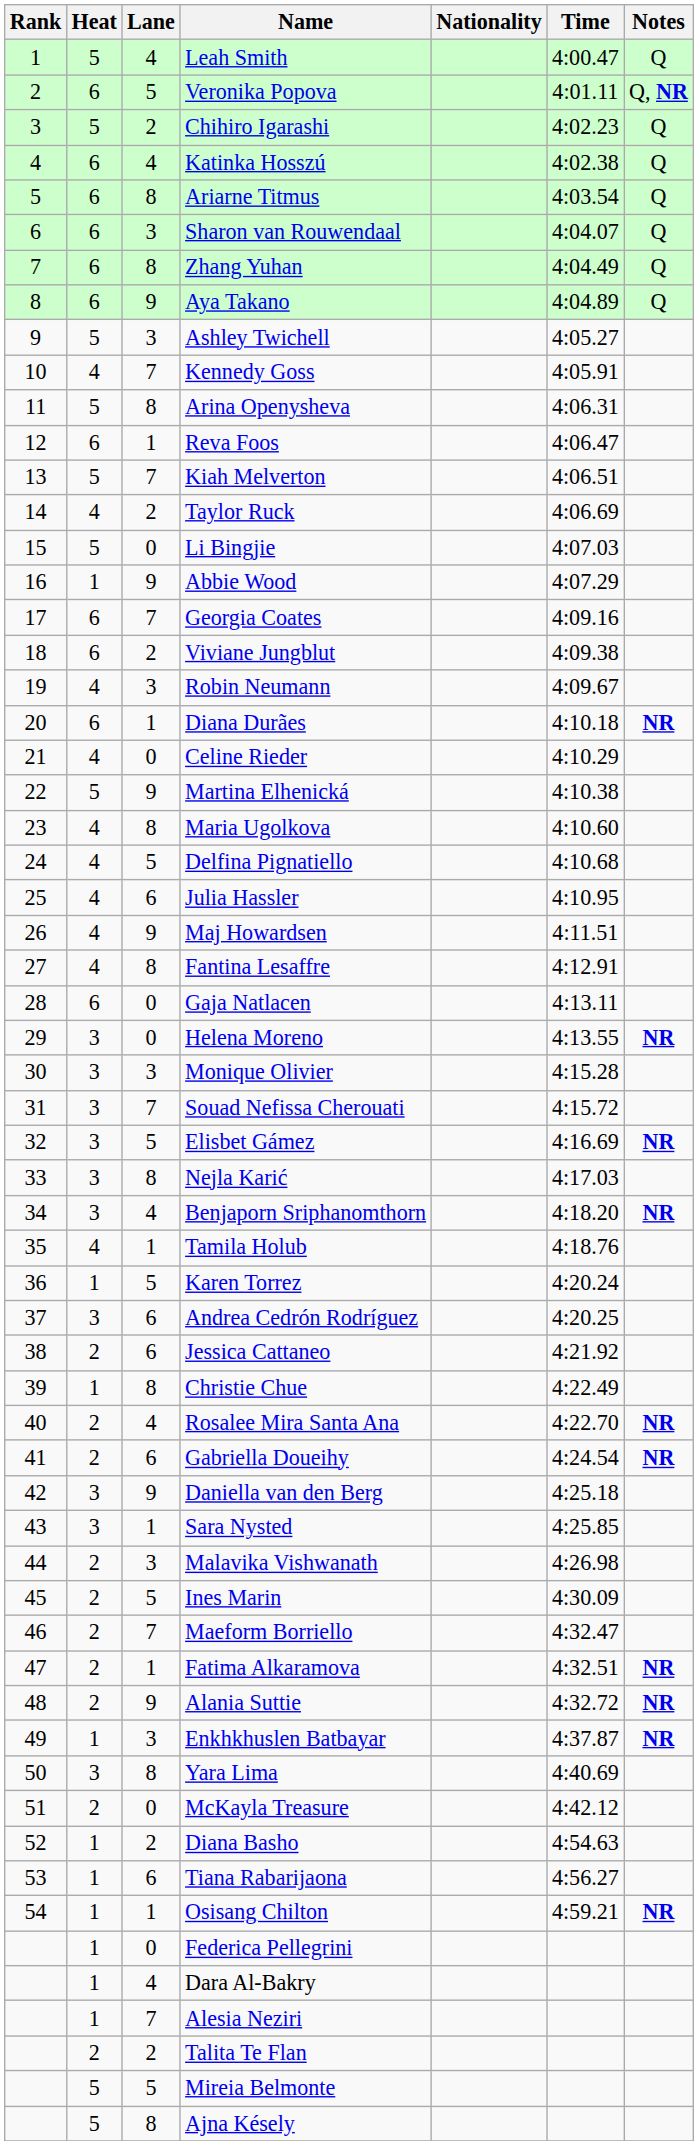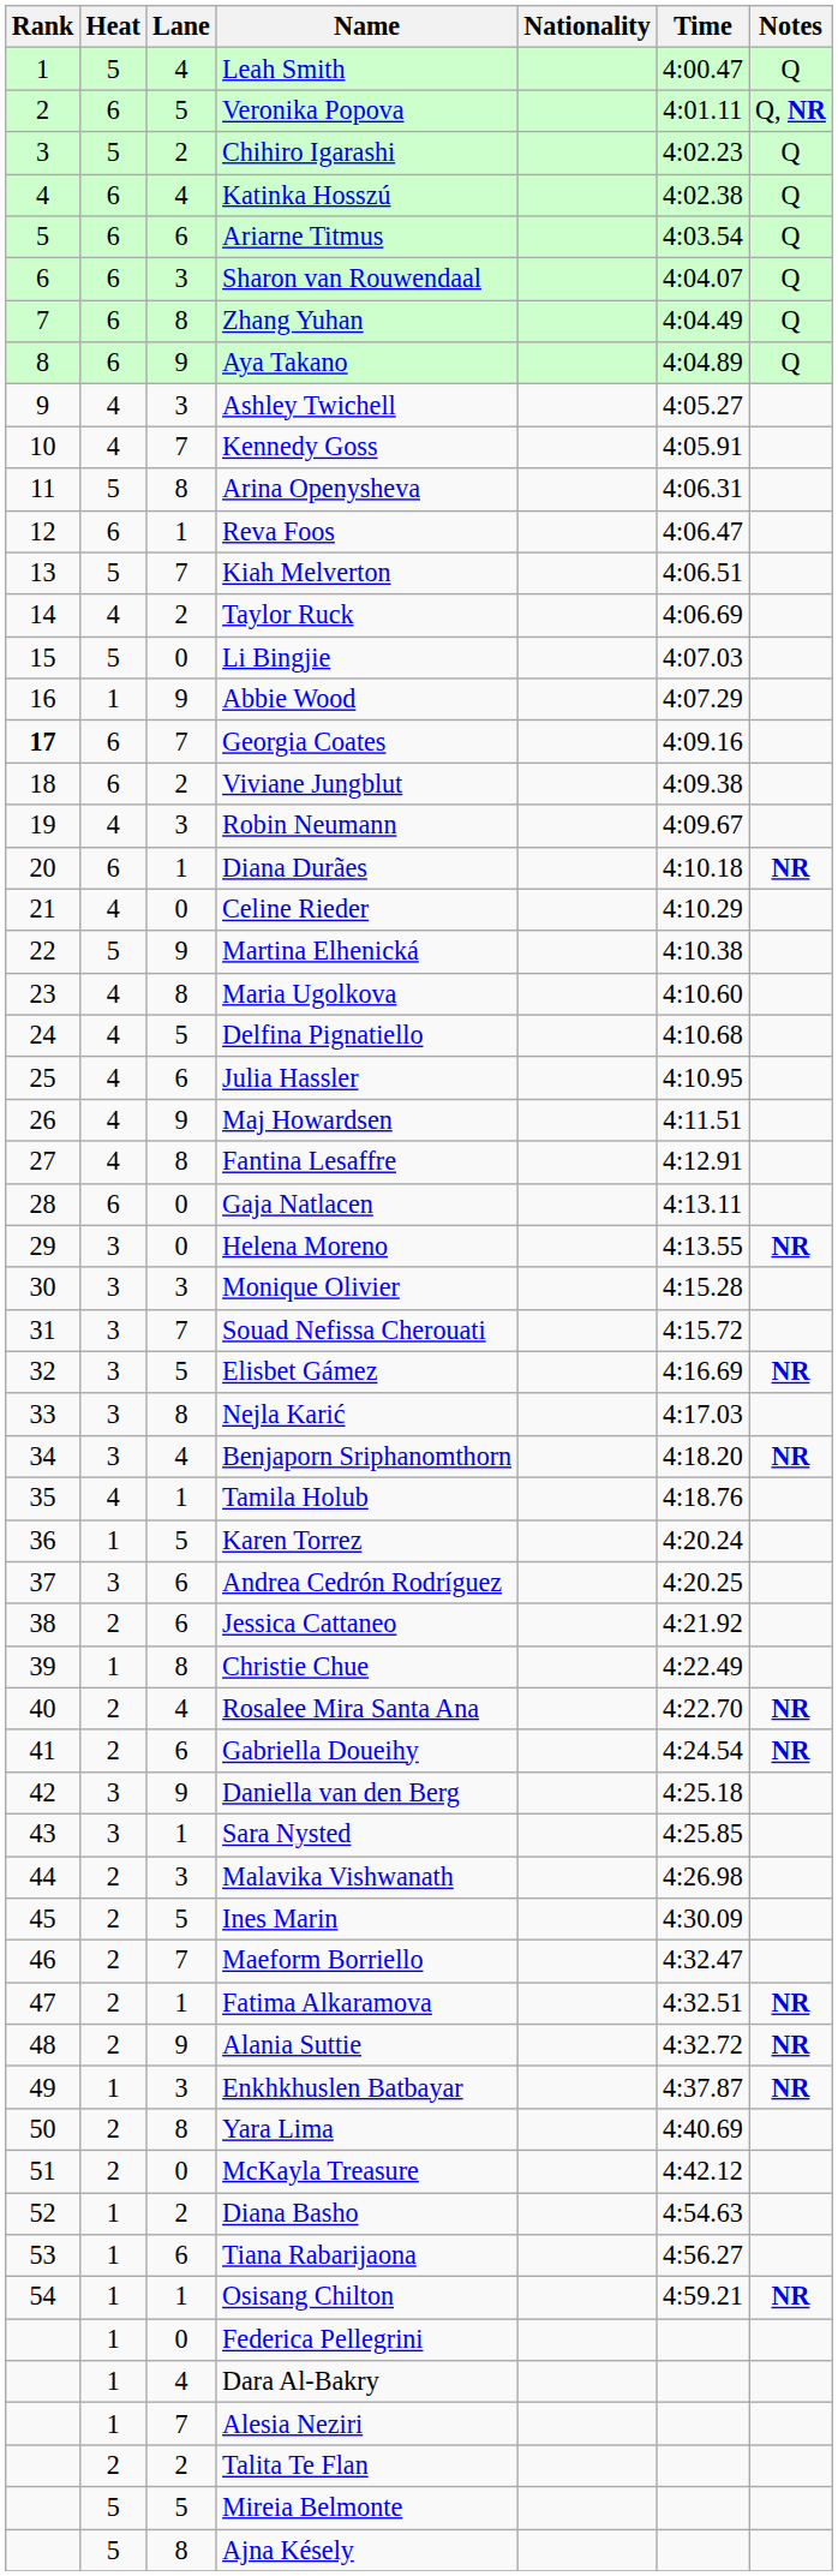 <table class="wikitable sortable" style="text-align:center">
 <tr>
 <th>Rank</th>
 <th>Heat</th>
 <th>Lane</th>
 <th>Name</th>
 <th>Nationality</th>
 <th>Time</th>
 <th>Notes</th>
 </tr>
 <tr bgcolor=ccffcc>
 <td>1</td>
 <td>5</td>
 <td>4</td>
 <td align=left><a href='#'>Leah Smith</a></td>
 <td align=left></td>
 <td>4:00.47</td>
 <td>Q</td>
 </tr>
 <tr bgcolor=ccffcc>
 <td>2</td>
 <td>6</td>
 <td>5</td>
 <td align=left><a href='#'>Veronika Popova</a></td>
 <td align=left></td>
 <td>4:01.11</td>
 <td>Q, <strong><a href='#'>NR</a></strong></td>
 </tr>
 <tr bgcolor=ccffcc>
 <td>3</td>
 <td>5</td>
 <td>2</td>
 <td align=left><a href='#'>Chihiro Igarashi</a></td>
 <td align=left></td>
 <td>4:02.23</td>
 <td>Q</td>
 </tr>
 <tr bgcolor=ccffcc>
 <td>4</td>
 <td>6</td>
 <td>4</td>
 <td align=left><a href='#'>Katinka Hosszú</a></td>
 <td align=left></td>
 <td>4:02.38</td>
 <td>Q</td>
 </tr>
 <tr bgcolor=ccffcc>
 <td>5</td>
 <td>6</td>
-<td>8</td>
+<td>6</td>
 <td align=left><a href='#'>Ariarne Titmus</a></td>
 <td align=left></td>
 <td>4:03.54</td>
 <td>Q</td>
 </tr>
 <tr bgcolor=ccffcc>
 <td>6</td>
 <td>6</td>
 <td>3</td>
 <td align=left><a href='#'>Sharon van Rouwendaal</a></td>
 <td align=left></td>
 <td>4:04.07</td>
 <td>Q</td>
 </tr>
 <tr bgcolor=ccffcc>
 <td>7</td>
 <td>6</td>
 <td>8</td>
 <td align=left><a href='#'>Zhang Yuhan</a></td>
 <td align=left></td>
 <td>4:04.49</td>
 <td>Q</td>
 </tr>
 <tr bgcolor=ccffcc>
 <td>8</td>
 <td>6</td>
 <td>9</td>
 <td align=left><a href='#'>Aya Takano</a></td>
 <td align=left></td>
 <td>4:04.89</td>
 <td>Q</td>
 </tr>
 <tr>
 <td>9</td>
-<td>5</td>
+<td>4</td>
 <td>3</td>
 <td align=left><a href='#'>Ashley Twichell</a></td>
 <td align=left></td>
 <td>4:05.27</td>
 <td></td>
 </tr>
 <tr>
 <td>10</td>
 <td>4</td>
 <td>7</td>
 <td align=left><a href='#'>Kennedy Goss</a></td>
 <td align=left></td>
 <td>4:05.91</td>
 <td></td>
 </tr>
 <tr>
 <td>11</td>
 <td>5</td>
 <td>8</td>
 <td align=left><a href='#'>Arina Openysheva</a></td>
 <td align=left></td>
 <td>4:06.31</td>
 <td></td>
 </tr>
 <tr>
 <td>12</td>
 <td>6</td>
 <td>1</td>
 <td align=left><a href='#'>Reva Foos</a></td>
 <td align=left></td>
 <td>4:06.47</td>
 <td></td>
 </tr>
 <tr>
 <td>13</td>
 <td>5</td>
 <td>7</td>
 <td align=left><a href='#'>Kiah Melverton</a></td>
 <td align=left></td>
 <td>4:06.51</td>
 <td></td>
 </tr>
 <tr>
 <td>14</td>
 <td>4</td>
 <td>2</td>
 <td align=left><a href='#'>Taylor Ruck</a></td>
 <td align=left></td>
 <td>4:06.69</td>
 <td></td>
 </tr>
 <tr>
 <td>15</td>
 <td>5</td>
 <td>0</td>
 <td align=left><a href='#'>Li Bingjie</a></td>
 <td align=left></td>
 <td>4:07.03</td>
 <td></td>
 </tr>
 <tr>
 <td>16</td>
 <td>1</td>
 <td>9</td>
 <td align=left><a href='#'>Abbie Wood</a></td>
 <td align=left></td>
 <td>4:07.29</td>
 <td></td>
 </tr>
 <tr>
-<td>17</td>
+<td><strong>17</strong></td>
 <td>6</td>
 <td>7</td>
 <td align=left><a href='#'>Georgia Coates</a></td>
 <td align=left></td>
 <td>4:09.16</td>
 <td></td>
 </tr>
 <tr>
 <td>18</td>
 <td>6</td>
 <td>2</td>
 <td align=left><a href='#'>Viviane Jungblut</a></td>
 <td align=left></td>
 <td>4:09.38</td>
 <td></td>
 </tr>
 <tr>
 <td>19</td>
 <td>4</td>
 <td>3</td>
 <td align=left><a href='#'>Robin Neumann</a></td>
 <td align=left></td>
 <td>4:09.67</td>
 <td></td>
 </tr>
 <tr>
 <td>20</td>
 <td>6</td>
 <td>1</td>
 <td align=left><a href='#'>Diana Durães</a></td>
 <td align=left></td>
 <td>4:10.18</td>
 <td><strong><a href='#'>NR</a></strong></td>
 </tr>
 <tr>
 <td>21</td>
 <td>4</td>
 <td>0</td>
 <td align=left><a href='#'>Celine Rieder</a></td>
 <td align=left></td>
 <td>4:10.29</td>
 <td></td>
 </tr>
 <tr>
 <td>22</td>
 <td>5</td>
 <td>9</td>
 <td align=left><a href='#'>Martina Elhenická</a></td>
 <td align=left></td>
 <td>4:10.38</td>
 <td></td>
 </tr>
 <tr>
 <td>23</td>
 <td>4</td>
 <td>8</td>
 <td align=left><a href='#'>Maria Ugolkova</a></td>
 <td align=left></td>
 <td>4:10.60</td>
 <td></td>
 </tr>
 <tr>
 <td>24</td>
 <td>4</td>
 <td>5</td>
 <td align=left><a href='#'>Delfina Pignatiello</a></td>
 <td align=left></td>
 <td>4:10.68</td>
 <td></td>
 </tr>
 <tr>
 <td>25</td>
 <td>4</td>
 <td>6</td>
 <td align=left><a href='#'>Julia Hassler</a></td>
 <td align=left></td>
 <td>4:10.95</td>
 <td></td>
 </tr>
 <tr>
 <td>26</td>
 <td>4</td>
 <td>9</td>
 <td align=left><a href='#'>Maj Howardsen</a></td>
 <td align=left></td>
 <td>4:11.51</td>
 <td></td>
 </tr>
 <tr>
 <td>27</td>
 <td>4</td>
 <td>8</td>
 <td align=left><a href='#'>Fantina Lesaffre</a></td>
 <td align=left></td>
 <td>4:12.91</td>
 <td></td>
 </tr>
 <tr>
 <td>28</td>
 <td>6</td>
 <td>0</td>
 <td align=left><a href='#'>Gaja Natlacen</a></td>
 <td align=left></td>
 <td>4:13.11</td>
 <td></td>
 </tr>
 <tr>
 <td>29</td>
 <td>3</td>
 <td>0</td>
 <td align=left><a href='#'>Helena Moreno</a></td>
 <td align=left></td>
 <td>4:13.55</td>
 <td><strong><a href='#'>NR</a></strong></td>
 </tr>
 <tr>
 <td>30</td>
 <td>3</td>
 <td>3</td>
 <td align=left><a href='#'>Monique Olivier</a></td>
 <td align=left></td>
 <td>4:15.28</td>
 <td></td>
 </tr>
 <tr>
 <td>31</td>
 <td>3</td>
 <td>7</td>
 <td align=left><a href='#'>Souad Nefissa Cherouati</a></td>
 <td align=left></td>
 <td>4:15.72</td>
 <td></td>
 </tr>
 <tr>
 <td>32</td>
 <td>3</td>
 <td>5</td>
 <td align=left><a href='#'>Elisbet Gámez</a></td>
 <td align=left></td>
 <td>4:16.69</td>
 <td><strong><a href='#'>NR</a></strong></td>
 </tr>
 <tr>
 <td>33</td>
 <td>3</td>
 <td>8</td>
 <td align=left><a href='#'>Nejla Karić</a></td>
 <td align=left></td>
 <td>4:17.03</td>
 <td></td>
 </tr>
 <tr>
 <td>34</td>
 <td>3</td>
 <td>4</td>
 <td align=left><a href='#'>Benjaporn Sriphanomthorn</a></td>
 <td align=left></td>
 <td>4:18.20</td>
 <td><strong><a href='#'>NR</a></strong></td>
 </tr>
 <tr>
 <td>35</td>
 <td>4</td>
 <td>1</td>
 <td align=left><a href='#'>Tamila Holub</a></td>
 <td align=left></td>
 <td>4:18.76</td>
 <td></td>
 </tr>
 <tr>
 <td>36</td>
 <td>1</td>
 <td>5</td>
 <td align=left><a href='#'>Karen Torrez</a></td>
 <td align=left></td>
 <td>4:20.24</td>
 <td></td>
 </tr>
 <tr>
 <td>37</td>
 <td>3</td>
 <td>6</td>
 <td align=left><a href='#'>Andrea Cedrón Rodríguez</a></td>
 <td align=left></td>
 <td>4:20.25</td>
 <td></td>
 </tr>
 <tr>
 <td>38</td>
 <td>2</td>
 <td>6</td>
 <td align=left><a href='#'>Jessica Cattaneo</a></td>
 <td align=left></td>
 <td>4:21.92</td>
 <td></td>
 </tr>
 <tr>
 <td>39</td>
 <td>1</td>
 <td>8</td>
 <td align=left><a href='#'>Christie Chue</a></td>
 <td align=left></td>
 <td>4:22.49</td>
 <td></td>
 </tr>
 <tr>
 <td>40</td>
 <td>2</td>
 <td>4</td>
 <td align=left><a href='#'>Rosalee Mira Santa Ana</a></td>
 <td align=left></td>
 <td>4:22.70</td>
 <td><strong><a href='#'>NR</a></strong></td>
 </tr>
 <tr>
 <td>41</td>
 <td>2</td>
 <td>6</td>
 <td align=left><a href='#'>Gabriella Doueihy</a></td>
 <td align=left></td>
 <td>4:24.54</td>
 <td><strong><a href='#'>NR</a></strong></td>
 </tr>
 <tr>
 <td>42</td>
 <td>3</td>
 <td>9</td>
 <td align=left><a href='#'>Daniella van den Berg</a></td>
 <td align=left></td>
 <td>4:25.18</td>
 <td></td>
 </tr>
 <tr>
 <td>43</td>
 <td>3</td>
 <td>1</td>
 <td align=left><a href='#'>Sara Nysted</a></td>
 <td align=left></td>
 <td>4:25.85</td>
 <td></td>
 </tr>
 <tr>
 <td>44</td>
 <td>2</td>
 <td>3</td>
 <td align=left><a href='#'>Malavika Vishwanath</a></td>
 <td align=left></td>
 <td>4:26.98</td>
 <td></td>
 </tr>
 <tr>
 <td>45</td>
 <td>2</td>
 <td>5</td>
 <td align=left><a href='#'>Ines Marin</a></td>
 <td align=left></td>
 <td>4:30.09</td>
 <td></td>
 </tr>
 <tr>
 <td>46</td>
 <td>2</td>
 <td>7</td>
 <td align=left><a href='#'>Maeform Borriello</a></td>
 <td align=left></td>
 <td>4:32.47</td>
 <td></td>
 </tr>
 <tr>
 <td>47</td>
 <td>2</td>
 <td>1</td>
 <td align=left><a href='#'>Fatima Alkaramova</a></td>
 <td align=left></td>
 <td>4:32.51</td>
 <td><strong><a href='#'>NR</a></strong></td>
 </tr>
 <tr>
 <td>48</td>
 <td>2</td>
 <td>9</td>
 <td align=left><a href='#'>Alania Suttie</a></td>
 <td align=left></td>
 <td>4:32.72</td>
 <td><strong><a href='#'>NR</a></strong></td>
 </tr>
 <tr>
 <td>49</td>
 <td>1</td>
 <td>3</td>
 <td align=left><a href='#'>Enkhkhuslen Batbayar</a></td>
 <td align=left></td>
 <td>4:37.87</td>
 <td><strong><a href='#'>NR</a></strong></td>
 </tr>
 <tr>
 <td>50</td>
-<td>3</td>
+<td>2</td>
 <td>8</td>
 <td align=left><a href='#'>Yara Lima</a></td>
 <td align=left></td>
 <td>4:40.69</td>
 <td></td>
 </tr>
 <tr>
 <td>51</td>
 <td>2</td>
 <td>0</td>
 <td align=left><a href='#'>McKayla Treasure</a></td>
 <td align=left></td>
 <td>4:42.12</td>
 <td></td>
 </tr>
 <tr>
 <td>52</td>
 <td>1</td>
 <td>2</td>
 <td align=left><a href='#'>Diana Basho</a></td>
 <td align=left></td>
 <td>4:54.63</td>
 <td></td>
 </tr>
 <tr>
 <td>53</td>
 <td>1</td>
 <td>6</td>
 <td align=left><a href='#'>Tiana Rabarijaona</a></td>
 <td align=left></td>
 <td>4:56.27</td>
 <td></td>
 </tr>
 <tr>
 <td>54</td>
 <td>1</td>
 <td>1</td>
 <td align=left><a href='#'>Osisang Chilton</a></td>
 <td align=left></td>
 <td>4:59.21</td>
 <td><strong><a href='#'>NR</a></strong></td>
 </tr>
 <tr>
 <td></td>
 <td>1</td>
 <td>0</td>
 <td align=left><a href='#'>Federica Pellegrini</a></td>
 <td align=left></td>
 <td></td>
 <td></td>
 </tr>
 <tr>
 <td></td>
 <td>1</td>
 <td>4</td>
 <td align=left>Dara Al-Bakry</td>
 <td align=left></td>
 <td></td>
 <td></td>
 </tr>
 <tr>
 <td></td>
 <td>1</td>
 <td>7</td>
 <td align=left><a href='#'>Alesia Neziri</a></td>
 <td align=left></td>
 <td></td>
 <td></td>
 </tr>
 <tr>
 <td></td>
 <td>2</td>
 <td>2</td>
 <td align=left><a href='#'>Talita Te Flan</a></td>
 <td align=left></td>
 <td></td>
 <td></td>
 </tr>
 <tr>
 <td></td>
 <td>5</td>
 <td>5</td>
 <td align=left><a href='#'>Mireia Belmonte</a></td>
 <td align=left></td>
 <td></td>
 <td></td>
 </tr>
 <tr>
 <td></td>
 <td>5</td>
 <td>8</td>
 <td align=left><a href='#'>Ajna Késely</a></td>
 <td align=left></td>
 <td></td>
 <td></td>
 </tr>
 </table>
